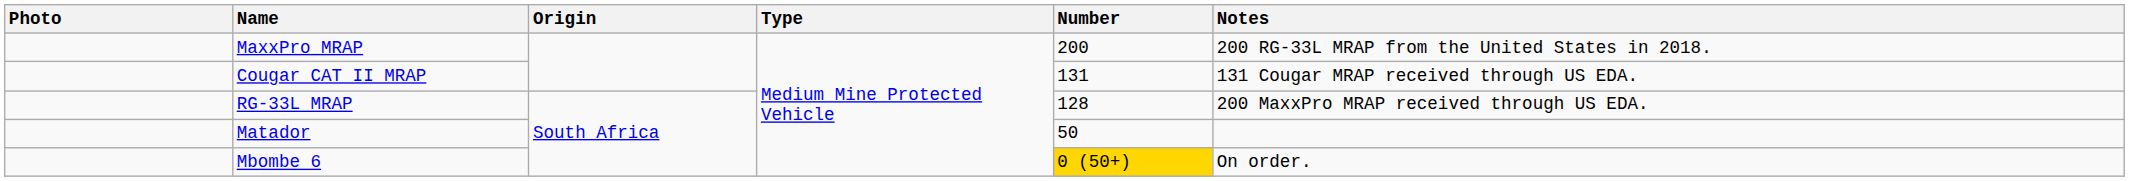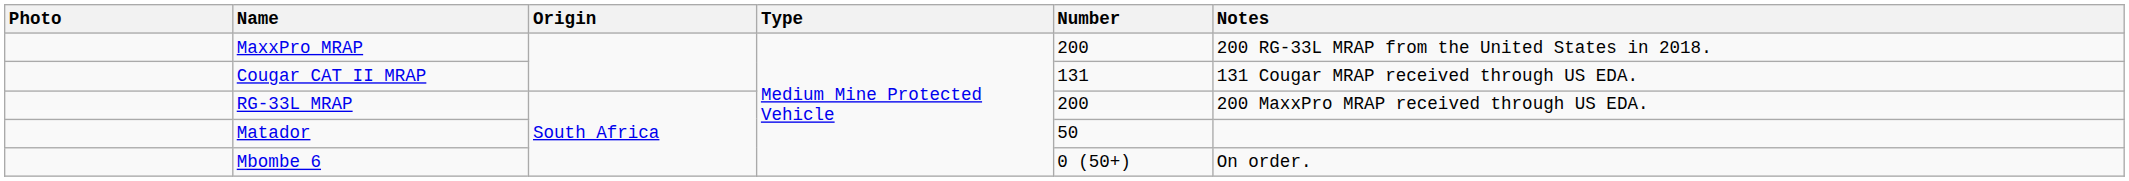 <table class="wikitable">
 <tr>
 <th style="text-align: left; width:10%;">Photo</th>
 <th style="text-align: left; width:13%;">Name</th>
 <th style="text-align: left; width:10%;">Origin</th>
 <th style="text-align: left; width:13%;">Type</th>
 <th style="text-align: left; width:7%;">Number</th>
 <th style="text-align: left; width:40%;">Notes</th>
 </tr>
 <tr>
 <td></td>
 <td><a href='#'>MaxxPro MRAP</a></td>
 <td rowspan="2"></td>
 <td rowspan="5"><a href='#'>Medium Mine Protected Vehicle</a></td>
 <td>200</td>
 <td>200 RG-33L MRAP from the United States in 2018.</td>
 </tr>
 <tr>
 <td></td>
 <td><a href='#'>Cougar CAT II MRAP</a></td>
 <td>131</td>
 <td>131 Cougar MRAP received through US EDA.</td>
 </tr>
 <tr>
 <td></td>
 <td><a href='#'>RG-33L MRAP</a></td>
 <td rowspan="3"> <a href='#'>South Africa</a></td>
-<td>128</td>
+<td>200</td>
 <td>200 MaxxPro MRAP received through US EDA.</td>
 </tr>
 <tr>
 <td></td>
 <td><a href='#'>Matador</a></td>
 <td>50</td>
 <td></td>
 </tr>
 <tr>
 <td></td>
 <td><a href='#'>Mbombe 6</a></td>
-<td style="background: gold;">0 (50+)</td>
+<td>0 (50+)</td>
 <td>On order.</td>
 </tr>
 </table>
